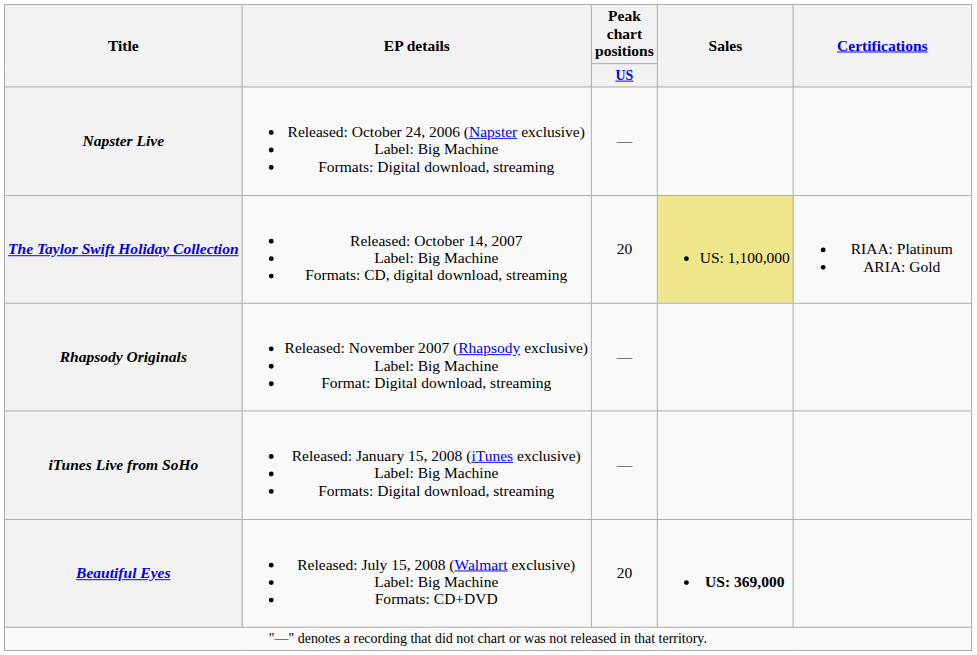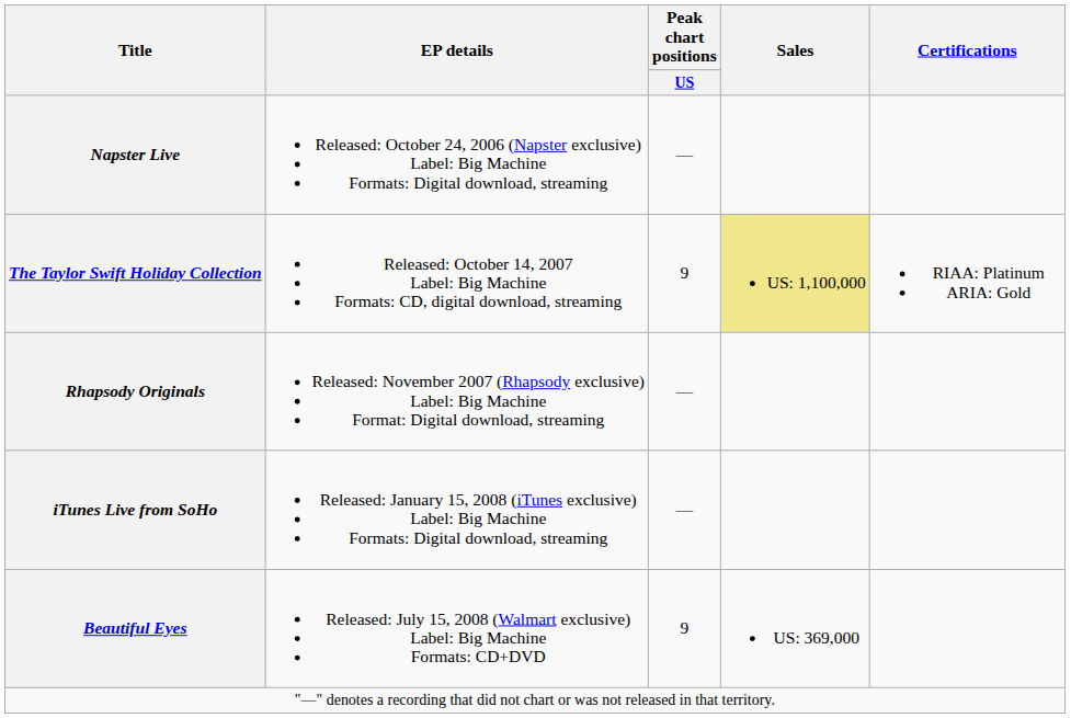 <table class="wikitable plainrowheaders" style="text-align:center;">
 <tr>
 <th rowspan="2" scope="col">Title</th>
 <th rowspan="2" scope="col">EP details</th>
 <th scope="col">Peak chart<br>positions</th>
 <th rowspan="2" scope="col">Sales</th>
 <th rowspan="2" scope="col" style="width:11em;"><a href='#'>Certifications</a></th>
 </tr>
 <tr>
 <th scope="col" style="width:2.5em;font-size:90%;"><a href='#'>US</a><br></th>
 </tr>
 <tr>
 <th scope="row"><em>Napster Live</em></th>
 <td><br><ul><li>Released: October 24, 2006 (<a href='#'>Napster</a> exclusive)</li><li>Label: Big Machine</li><li>Formats: Digital download, streaming</li></ul></td>
 <td>—</td>
 <td></td>
 <td></td>
 </tr>
 <tr>
 <th scope="row"><em><a href='#'>The Taylor Swift Holiday Collection</a></em></th>
 <td><br><ul><li>Released: October 14, 2007</li><li>Label: Big Machine</li><li>Formats: CD, digital download, streaming</li></ul></td>
-<td>20</td>
+<td>9</td>
 <td style="background: khaki;"><br><ul><li>US: 1,100,000</li></ul></td>
 <td><br><ul><li>RIAA: Platinum</li><li>ARIA: Gold</li></ul></td>
 </tr>
 <tr>
 <th scope="row"><em>Rhapsody Originals</em></th>
 <td><br><ul><li>Released: November 2007 (<a href='#'>Rhapsody</a> exclusive)</li><li>Label: Big Machine</li><li>Format: Digital download, streaming</li></ul></td>
 <td>—</td>
 <td></td>
 <td></td>
 </tr>
 <tr>
 <th scope="row"><em>iTunes Live from SoHo</em></th>
 <td><br><ul><li>Released: January 15, 2008 (<a href='#'>iTunes</a> exclusive)</li><li>Label: Big Machine</li><li>Formats: Digital download, streaming</li></ul></td>
 <td>—</td>
 <td></td>
 <td></td>
 </tr>
 <tr>
 <th scope="row"><em><a href='#'>Beautiful Eyes</a></em></th>
 <td><br><ul><li>Released: July 15, 2008 (<a href='#'>Walmart</a> exclusive)</li><li>Label: Big Machine</li><li>Formats: CD+DVD</li></ul></td>
-<td>20</td>
-<td><strong><br><ul><li>US: 369,000</li></ul></strong></td>
+<td>9</td>
+<td><br><ul><li>US: 369,000</li></ul></td>
 <td></td>
 </tr>
 <tr>
 <td colspan="17" style="font-size:90%">"—" denotes a recording that did not chart or was not released in that territory.</td>
 </tr>
 </table>
